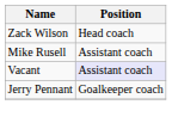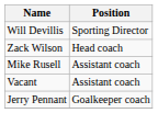 <table class="wikitable">
 <tr>
 <th>Name</th>
 <th>Position</th>
+</tr>
+<tr>
+<td>Will Devillis</td>
+<td>Sporting Director</td>
 </tr>
 <tr>
 <td>Zack Wilson</td>
 <td>Head coach</td>
 </tr>
 <tr>
 <td>Mike Rusell</td>
 <td>Assistant coach</td>
 </tr>
 <tr>
 <td>Vacant</td>
-<td style="background: lavender;">Assistant coach</td>
+<td>Assistant coach</td>
 </tr>
 <tr>
 <td>Jerry Pennant</td>
 <td>Goalkeeper coach</td>
 </tr>
 <tr>
 </tr>
 </table>
